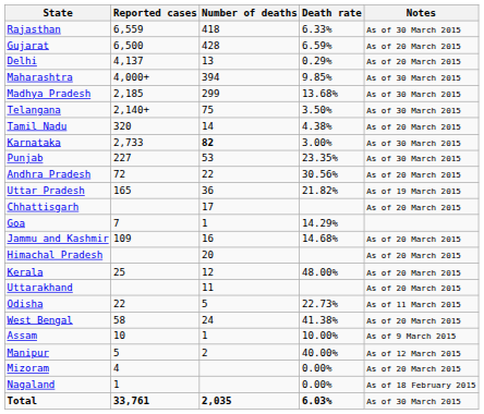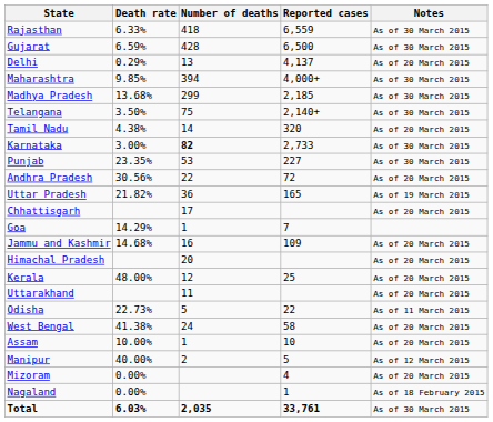 <table class="wikitable sortable">
 <tr>
 <th>State</th>
+<th>Death rate</th>
+<th data-sort-type="number">Number of deaths</th>
 <th data-sort-type="number">Reported cases</th>
-<th data-sort-type="number">Number of deaths</th>
-<th>Death rate</th>
 <th>Notes</th>
 </tr>
 <tr>
 <td><a href='#'>Rajasthan</a></td>
+<td>6.33%</td>
+<td>418</td>
 <td>6,559</td>
-<td>418</td>
-<td>6.33%</td>
 <td><small>As of 30 March 2015</small></td>
 </tr>
 <tr>
 <td><a href='#'>Gujarat</a></td>
+<td>6.59%</td>
+<td>428</td>
 <td>6,500</td>
-<td>428</td>
-<td>6.59%</td>
-<td><small>As of 20 March 2015</small></td>
+<td><small>As of 30 March 2015</small></td>
 </tr>
 <tr>
 <td><a href='#'>Delhi</a></td>
+<td>0.29%</td>
+<td>13</td>
 <td>4,137</td>
-<td>13</td>
-<td>0.29%</td>
 <td><small>As of 20 March 2015</small></td>
 </tr>
 <tr>
 <td><a href='#'>Maharashtra</a></td>
+<td>9.85%</td>
+<td>394</td>
 <td>4,000+</td>
-<td>394</td>
-<td>9.85%</td>
 <td><small>As of 30 March 2015</small></td>
 </tr>
 <tr>
 <td><a href='#'>Madhya Pradesh</a></td>
+<td>13.68%</td>
+<td>299</td>
 <td>2,185</td>
-<td>299</td>
-<td>13.68%</td>
 <td><small>As of 30 March 2015</small></td>
 </tr>
 <tr>
 <td><a href='#'>Telangana</a></td>
+<td>3.50%</td>
+<td>75</td>
 <td>2,140+</td>
-<td>75</td>
-<td>3.50%</td>
 <td><small>As of 30 March 2015</small></td>
 </tr>
 <tr>
 <td><a href='#'>Tamil Nadu</a></td>
+<td>4.38%</td>
+<td>14</td>
 <td>320</td>
-<td>14</td>
-<td>4.38%</td>
 <td><small>As of 20 March 2015</small></td>
 </tr>
 <tr>
 <td><a href='#'>Karnataka</a></td>
+<td>3.00%</td>
+<td><strong>82</strong></td>
 <td>2,733</td>
-<td><strong>82</strong></td>
-<td>3.00%</td>
 <td><small>As of 30 March 2015</small></td>
 </tr>
 <tr>
 <td><a href='#'>Punjab</a></td>
+<td>23.35%</td>
+<td>53</td>
 <td>227</td>
-<td>53</td>
-<td>23.35%</td>
 <td><small>As of 30 March 2015</small></td>
 </tr>
 <tr>
 <td><a href='#'>Andhra Pradesh</a></td>
+<td>30.56%</td>
+<td>22</td>
 <td>72</td>
-<td>22</td>
-<td>30.56%</td>
 <td><small>As of 20 March 2015</small></td>
 </tr>
 <tr>
 <td><a href='#'>Uttar Pradesh</a></td>
+<td>21.82%</td>
+<td>36</td>
 <td>165</td>
-<td>36</td>
-<td>21.82%</td>
 <td><small>As of 19 March 2015</small></td>
 </tr>
 <tr>
 <td><a href='#'>Chhattisgarh</a></td>
 <td></td>
 <td>17</td>
 <td></td>
 <td><small>As of 20 March 2015</small></td>
 </tr>
 <tr>
 <td><a href='#'>Goa</a></td>
+<td>14.29%</td>
+<td>1</td>
 <td>7</td>
-<td>1</td>
-<td>14.29%</td>
 <td></td>
 </tr>
 <tr>
 <td><a href='#'>Jammu and Kashmir</a></td>
+<td>14.68%</td>
+<td>16</td>
 <td>109</td>
-<td>16</td>
-<td>14.68%</td>
 <td><small>As of 20 March 2015</small></td>
 </tr>
 <tr>
 <td><a href='#'>Himachal Pradesh</a></td>
 <td></td>
 <td>20</td>
 <td></td>
 <td><small>As of 20 March 2015</small></td>
 </tr>
 <tr>
 <td><a href='#'>Kerala</a></td>
+<td>48.00%</td>
+<td>12</td>
 <td>25</td>
-<td>12</td>
-<td>48.00%</td>
 <td><small>As of 20 March 2015</small></td>
 </tr>
 <tr>
 <td><a href='#'>Uttarakhand</a></td>
 <td></td>
 <td>11</td>
 <td></td>
 <td><small>As of 20 March 2015</small></td>
 </tr>
 <tr>
 <td><a href='#'>Odisha</a></td>
+<td>22.73%</td>
+<td>5</td>
 <td>22</td>
-<td>5</td>
-<td>22.73%</td>
 <td><small>As of 11 March 2015</small></td>
 </tr>
 <tr>
 <td><a href='#'>West Bengal</a></td>
+<td>41.38%</td>
+<td>24</td>
 <td>58</td>
-<td>24</td>
-<td>41.38%</td>
 <td><small>As of 20 March 2015</small></td>
 </tr>
 <tr>
 <td><a href='#'>Assam</a></td>
+<td>10.00%</td>
+<td>1</td>
 <td>10</td>
-<td>1</td>
-<td>10.00%</td>
-<td><small>As of 9 March 2015</small></td>
+<td><small>As of 20 March 2015</small></td>
 </tr>
 <tr>
 <td><a href='#'>Manipur</a></td>
+<td>40.00%</td>
+<td>2</td>
 <td>5</td>
-<td>2</td>
-<td>40.00%</td>
 <td><small>As of 12 March 2015</small></td>
 </tr>
 <tr>
 <td><a href='#'>Mizoram</a></td>
+<td>0.00%</td>
+<td></td>
 <td>4</td>
-<td></td>
-<td>0.00%</td>
 <td><small>As of 20 March  2015</small></td>
 </tr>
 <tr>
 <td><a href='#'>Nagaland</a></td>
+<td>0.00%</td>
+<td></td>
 <td>1</td>
-<td></td>
-<td>0.00%</td>
 <td><small>As of 18 February 2015</small></td>
 </tr>
 <tr>
 <td><strong>Total</strong></td>
+<td><strong>6.03%</strong></td>
+<td><strong>2,035</strong></td>
 <td><strong>33,761</strong></td>
-<td><strong>2,035</strong></td>
-<td><strong>6.03%</strong></td>
 <td><small>As of 30 March 2015</small></td>
 </tr>
 </table>
